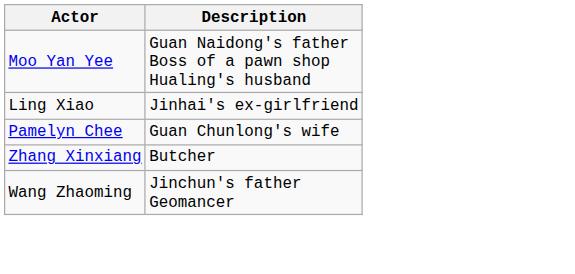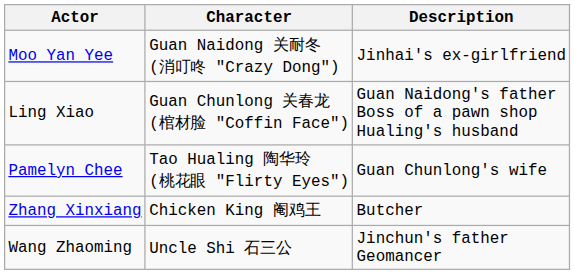 <table class="wikitable">
 <tr>
 <th>Actor</th>
+<th>Character</th>
 <th>Description</th>
 </tr>
 <tr>
 <td><a href='#'>Moo Yan Yee</a></td>
+<td>Guan Naidong 关耐冬 <br>(消叮咚 "Crazy Dong")</td>
+<td>Jinhai's ex-girlfriend</td>
+</tr>
+<tr>
+<td>Ling Xiao</td>
+<td>Guan Chunlong 关春龙<br>(棺材脸 "Coffin Face")</td>
 <td>Guan Naidong's father<br>Boss of a pawn shop<br>Hualing's husband</td>
 </tr>
 <tr>
-<td>Ling Xiao</td>
-<td>Jinhai's ex-girlfriend</td>
-</tr>
-<tr>
 <td><a href='#'>Pamelyn Chee</a></td>
+<td>Tao Hualing 陶华玲<br>(桃花眼 "Flirty Eyes")</td>
 <td>Guan Chunlong's wife</td>
 </tr>
 <tr>
 <td><a href='#'>Zhang Xinxiang</a></td>
+<td>Chicken King 阉鸡王</td>
 <td>Butcher</td>
 </tr>
 <tr>
 <td>Wang Zhaoming</td>
+<td>Uncle Shi 石三公</td>
 <td>Jinchun's father<br>Geomancer</td>
 </tr>
 </table>
